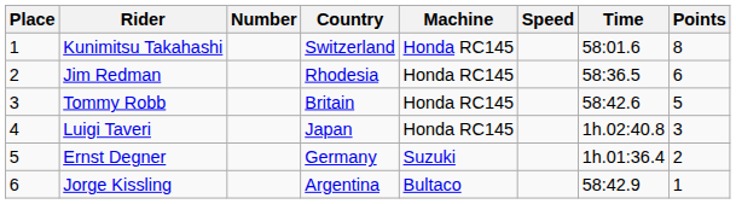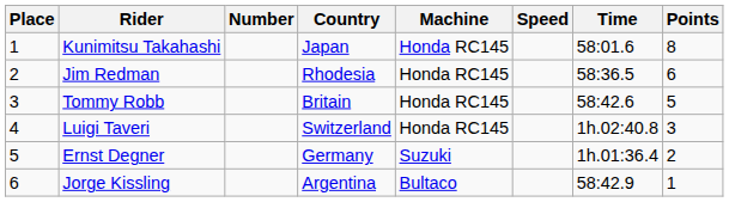 <table class="wikitable" style="font-size: 95%;">
 <tr>
 <th>Place</th>
 <th>Rider</th>
 <th>Number</th>
 <th>Country</th>
 <th>Machine</th>
 <th>Speed</th>
 <th>Time</th>
 <th>Points</th>
 </tr>
 <tr>
 <td>1</td>
 <td> <a href='#'>Kunimitsu Takahashi</a></td>
 <td></td>
-<td><a href='#'>Switzerland</a></td>
+<td><a href='#'>Japan</a></td>
 <td><a href='#'>Honda</a> RC145</td>
 <td></td>
 <td>58:01.6</td>
 <td>8</td>
 </tr>
 <tr>
 <td>2</td>
 <td> <a href='#'>Jim Redman</a></td>
 <td></td>
 <td><a href='#'>Rhodesia</a></td>
 <td>Honda RC145</td>
 <td></td>
 <td>58:36.5</td>
 <td>6</td>
 </tr>
 <tr>
 <td>3</td>
 <td> <a href='#'>Tommy Robb</a></td>
 <td></td>
 <td><a href='#'>Britain</a></td>
 <td>Honda RC145</td>
 <td></td>
 <td>58:42.6</td>
 <td>5</td>
 </tr>
 <tr>
 <td>4</td>
 <td> <a href='#'>Luigi Taveri</a></td>
 <td></td>
-<td><a href='#'>Japan</a></td>
+<td><a href='#'>Switzerland</a></td>
 <td>Honda RC145</td>
 <td></td>
 <td>1h.02:40.8</td>
 <td>3</td>
 </tr>
 <tr>
 <td>5</td>
 <td>  <a href='#'>Ernst Degner</a></td>
 <td></td>
 <td><a href='#'>Germany</a></td>
 <td><a href='#'>Suzuki</a></td>
 <td></td>
 <td>1h.01:36.4</td>
 <td>2</td>
 </tr>
 <tr>
 <td>6</td>
 <td> <a href='#'>Jorge Kissling</a></td>
 <td></td>
 <td><a href='#'>Argentina</a></td>
 <td><a href='#'>Bultaco</a></td>
 <td></td>
 <td>58:42.9</td>
 <td>1</td>
 </tr>
 </table>
